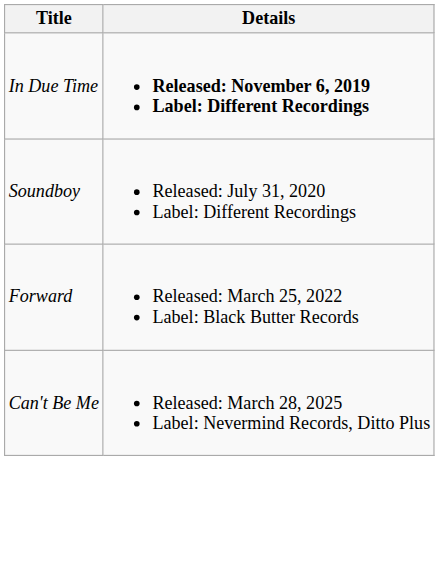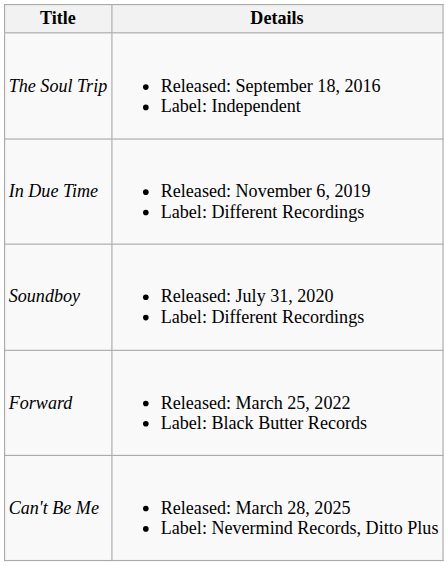 <table class="wikitable">
 <tr>
 <th rowspan="1">Title</th>
 <th rowspan="1">Details</th>
 </tr>
 <tr>
+<td><em>The Soul Trip</em></td>
+<td><br><ul><li>Released: September 18, 2016</li><li>Label: Independent</li></ul></td>
+</tr>
+<tr>
 <td><em>In Due Time</em></td>
-<td><strong><br><ul><li>Released: November 6, 2019</li><li>Label: Different Recordings</li></ul></strong></td>
+<td><br><ul><li>Released: November 6, 2019</li><li>Label: Different Recordings</li></ul></td>
 </tr>
 <tr>
 <td><em>Soundboy</em></td>
 <td><br><ul><li>Released: July 31, 2020</li><li>Label: Different Recordings</li></ul></td>
 </tr>
 <tr>
 <td><em>Forward</em></td>
 <td><br><ul><li>Released: March 25, 2022</li><li>Label: Black Butter Records</li></ul></td>
 </tr>
 <tr>
 <td><em>Can't Be Me</em></td>
 <td><br><ul><li>Released: March 28, 2025</li><li>Label: Nevermind Records, Ditto Plus</li></ul></td>
 </tr>
 </table>
